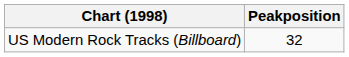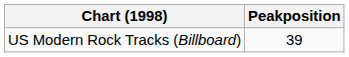 <table class="wikitable">
 <tr>
 <th>Chart (1998)</th>
 <th>Peakposition</th>
 </tr>
 <tr>
 <td>US Modern Rock Tracks (<em>Billboard</em>)</td>
-<td align=center>32</td>
+<td align=center>39</td>
 </tr>
 </table>
